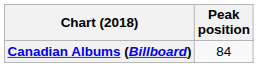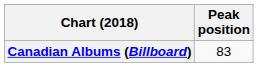 <table class="wikitable plainrowheaders" style="text-align:center">
 <tr>
 <th scope="col">Chart (2018)</th>
 <th scope="col">Peak<br>position</th>
 </tr>
 <tr>
 <th scope="row"><a href='#'>Canadian Albums</a> (<em><a href='#'>Billboard</a></em>)</th>
-<td>84</td>
+<td>83</td>
 </tr>
 </table>
